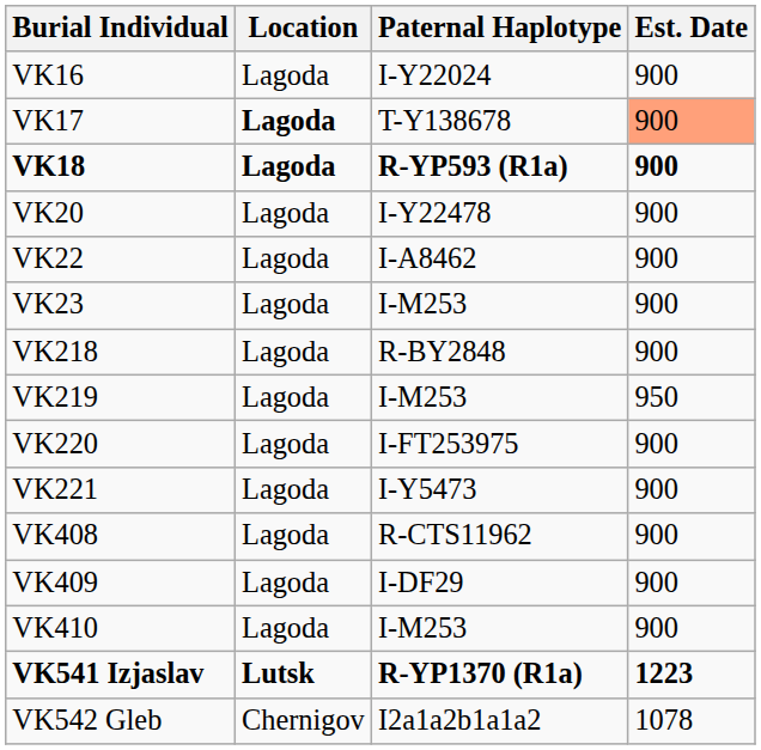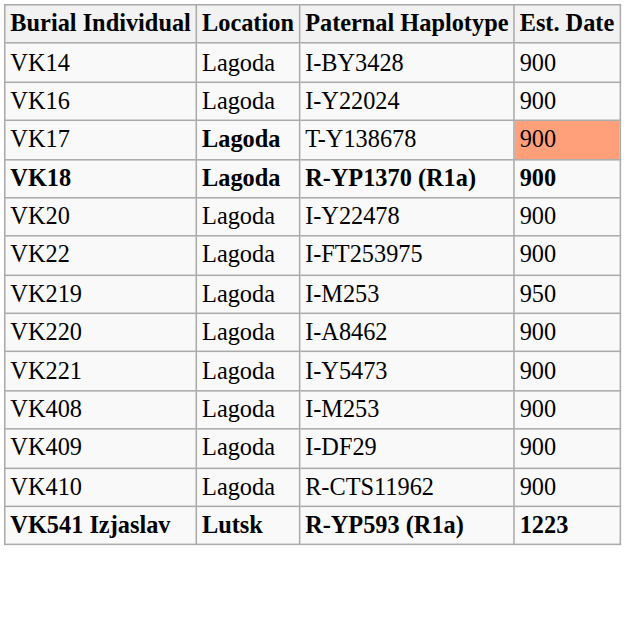 <table class="wikitable Ancient remains sampled for DNA" border="1">
 <tr>
 <th scope="col">Burial Individual</th>
 <th scope="col">Location</th>
 <th scope="col">Paternal Haplotype</th>
 <th scope="col">Est. Date</th>
+</tr>
+<tr>
+<td>VK14</td>
+<td>Lagoda</td>
+<td>I-BY3428</td>
+<td>900</td>
 </tr>
 <tr>
 <td>VK16</td>
 <td>Lagoda</td>
 <td>I-Y22024</td>
 <td>900</td>
 </tr>
 <tr>
 <td>VK17</td>
 <td><strong>Lagoda</strong></td>
 <td>T-Y138678</td>
 <td style="background: lightsalmon;">900</td>
 </tr>
 <tr>
 <td><strong>VK18</strong></td>
 <td><strong>Lagoda</strong></td>
-<td><strong>R-YP593 (R1a)</strong></td>
+<td><strong>R-YP1370 (R1a)</strong></td>
 <td><strong>900</strong></td>
 </tr>
 <tr>
 <td>VK20</td>
 <td>Lagoda</td>
 <td>I-Y22478</td>
 <td>900</td>
 </tr>
 <tr>
 <td>VK22</td>
 <td>Lagoda</td>
-<td>I-A8462</td>
-<td>900</td>
-</tr>
-<tr>
-<td>VK23</td>
-<td>Lagoda</td>
-<td>I-M253</td>
-<td>900</td>
-</tr>
-<tr>
-<td>VK218</td>
-<td>Lagoda</td>
-<td>R-BY2848</td>
+<td>I-FT253975</td>
 <td>900</td>
 </tr>
 <tr>
 <td>VK219</td>
 <td>Lagoda</td>
 <td>I-M253</td>
 <td>950</td>
 </tr>
 <tr>
 <td>VK220</td>
 <td>Lagoda</td>
-<td>I-FT253975</td>
+<td>I-A8462</td>
 <td>900</td>
 </tr>
 <tr>
 <td>VK221</td>
 <td>Lagoda</td>
 <td>I-Y5473</td>
 <td>900</td>
 </tr>
 <tr>
 <td>VK408</td>
 <td>Lagoda</td>
-<td>R-CTS11962</td>
+<td>I-M253</td>
 <td>900</td>
 </tr>
 <tr>
 <td>VK409</td>
 <td>Lagoda</td>
 <td>I-DF29</td>
 <td>900</td>
 </tr>
 <tr>
 <td>VK410</td>
 <td>Lagoda</td>
-<td>I-M253</td>
+<td>R-CTS11962</td>
 <td>900</td>
 </tr>
 <tr>
 <td><strong>VK541</strong> <strong>Izjaslav</strong></td>
 <td><strong>Lutsk</strong></td>
-<td><strong>R-YP1370 (R1a)</strong></td>
+<td><strong>R-YP593 (R1a)</strong></td>
 <td><strong>1223</strong></td>
 </tr>
-<tr>
-<td>VK542 Gleb</td>
-<td>Chernigov</td>
-<td>I2a1a2b1a1a2</td>
-<td>1078</td>
-</tr>
 </table>
